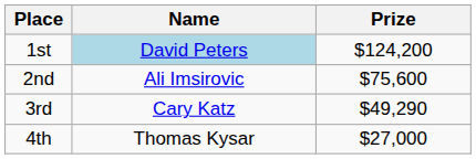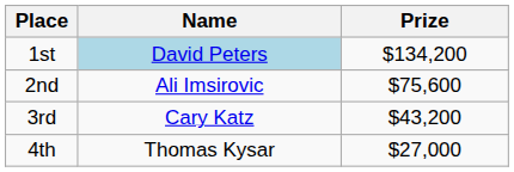 <table class="wikitable">
 <tr>
 <th width="50">Place</th>
 <th width="200">Name</th>
 <th width="125">Prize</th>
 </tr>
 <tr>
 <td align = "center">1st</td>
 <td align = "center" style="background: lightblue;"> <a href='#'>David Peters</a></td>
-<td align = "center">$124,200</td>
+<td align = "center">$134,200</td>
 </tr>
 <tr>
 <td align = "center">2nd</td>
 <td align = "center"> <a href='#'>Ali Imsirovic</a></td>
 <td align = "center">$75,600</td>
 </tr>
 <tr>
 <td align = "center">3rd</td>
 <td align = "center"> <a href='#'>Cary Katz</a></td>
-<td align = "center">$49,290</td>
+<td align = "center">$43,200</td>
 </tr>
 <tr>
 <td align = "center">4th</td>
 <td align = "center"> Thomas Kysar</td>
 <td align = "center">$27,000</td>
 </tr>
 </table>
